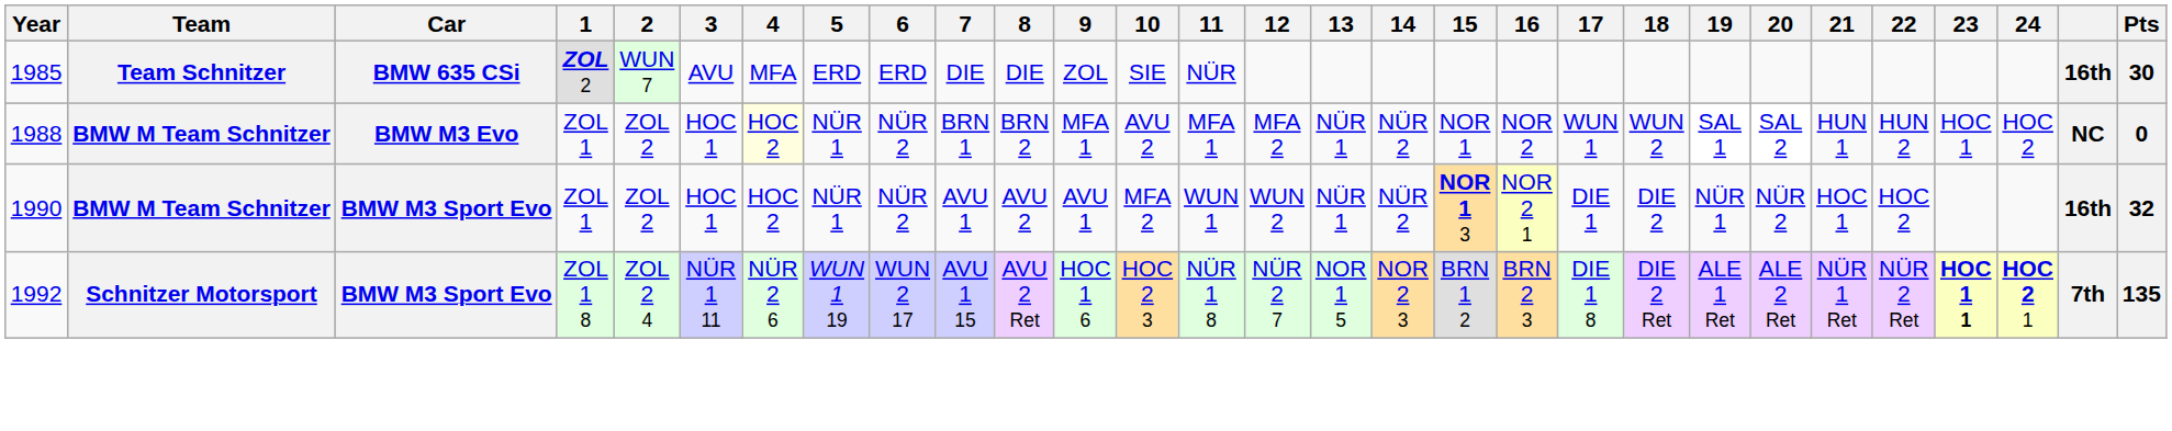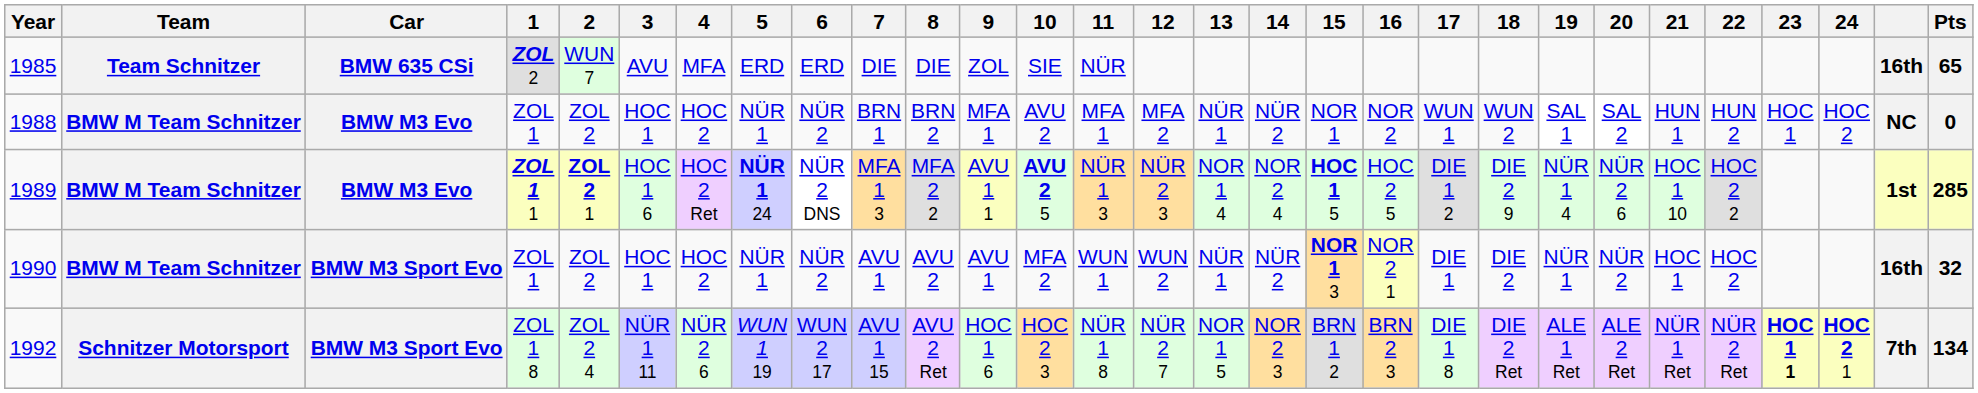 <table class="wikitable" border="1" style="text-align:center; font-size:85%;">
 <tr>
 <th>Year</th>
 <th>Team</th>
 <th>Car</th>
 <th>1</th>
 <th>2</th>
 <th>3</th>
 <th>4</th>
 <th>5</th>
 <th>6</th>
 <th>7</th>
 <th>8</th>
 <th>9</th>
 <th>10</th>
 <th>11</th>
 <th>12</th>
 <th>13</th>
 <th>14</th>
 <th>15</th>
 <th>16</th>
 <th>17</th>
 <th>18</th>
 <th>19</th>
 <th>20</th>
 <th>21</th>
 <th>22</th>
 <th>23</th>
 <th>24</th>
 <th></th>
 <th>Pts</th>
 </tr>
 <tr>
 <td><a href='#'>1985</a></td>
 <th nowrap><a href='#'>Team Schnitzer</a></th>
 <th nowrap><a href='#'>BMW 635 CSi</a></th>
 <td style="background:#DFDFDF;"><strong><em><a href='#'>ZOL</a></em></strong><br><small>2</small></td>
 <td style="background:#DFFFDF;"><a href='#'>WUN</a><br><small>7</small></td>
 <td><a href='#'>AVU</a></td>
 <td><a href='#'>MFA</a></td>
 <td><a href='#'>ERD</a></td>
 <td><a href='#'>ERD</a></td>
 <td><a href='#'>DIE</a></td>
 <td><a href='#'>DIE</a></td>
 <td><a href='#'>ZOL</a></td>
 <td><a href='#'>SIE</a></td>
 <td><a href='#'>NÜR</a></td>
 <td></td>
 <td></td>
 <td></td>
 <td></td>
 <td></td>
 <td></td>
 <td></td>
 <td></td>
 <td></td>
 <td></td>
 <td></td>
 <td></td>
 <td></td>
 <th>16th</th>
-<th>30</th>
+<th>65</th>
 </tr>
 <tr>
 <td><a href='#'>1988</a></td>
 <th nowrap><a href='#'>BMW M Team Schnitzer</a></th>
 <th nowrap><a href='#'>BMW M3 Evo</a></th>
 <td><a href='#'>ZOL<br>1</a></td>
 <td><a href='#'>ZOL<br>2</a></td>
 <td><a href='#'>HOC<br>1</a></td>
-<td style="background: lightyellow;"><a href='#'>HOC<br>2</a></td>
+<td><a href='#'>HOC<br>2</a></td>
 <td><a href='#'>NÜR<br>1</a></td>
 <td><a href='#'>NÜR<br>2</a></td>
 <td><a href='#'>BRN<br>1</a></td>
 <td><a href='#'>BRN<br>2</a></td>
 <td><a href='#'>MFA<br>1</a></td>
 <td><a href='#'>AVU<br>2</a></td>
 <td><a href='#'>MFA<br>1</a></td>
 <td><a href='#'>MFA<br>2</a></td>
 <td><a href='#'>NÜR<br>1</a></td>
 <td><a href='#'>NÜR<br>2</a></td>
 <td><a href='#'>NOR<br>1</a></td>
 <td><a href='#'>NOR<br>2</a></td>
 <td><a href='#'>WUN<br>1</a></td>
 <td><a href='#'>WUN<br>2</a></td>
 <td style="background:#FFFFFF;"><a href='#'>SAL<br>1</a><br></td>
 <td style="background:#FFFFFF;"><a href='#'>SAL<br>2</a><br></td>
 <td><a href='#'>HUN<br>1</a></td>
 <td><a href='#'>HUN<br>2</a></td>
 <td><a href='#'>HOC<br>1</a></td>
 <td><a href='#'>HOC<br>2</a></td>
 <th>NC</th>
 <th>0</th>
+</tr>
+<tr>
+<td><a href='#'>1989</a></td>
+<th nowrap><a href='#'>BMW M Team Schnitzer</a></th>
+<th nowrap><a href='#'>BMW M3 Evo</a></th>
+<td style="background:#FBFFBF;"><strong><em><a href='#'>ZOL<br>1</a></em></strong><br><small>1</small></td>
+<td style="background:#FBFFBF;"><strong><a href='#'>ZOL<br>2</a></strong><br><small>1</small></td>
+<td style="background:#DFFFDF;"><a href='#'>HOC<br>1</a><br><small>6</small></td>
+<td style="background:#EFCFFF;"><a href='#'>HOC<br>2</a><br><small>Ret</small></td>
+<td style="background:#CFCFFF;"><strong><a href='#'>NÜR<br>1</a></strong><br><small>24</small></td>
+<td style="background:#FFFFFF;"><a href='#'>NÜR<br>2</a><br><small>DNS</small></td>
+<td style="background:#FFDF9F;"><a href='#'>MFA<br>1</a><br><small>3</small></td>
+<td style="background:#DFDFDF;"><a href='#'>MFA<br>2</a><br><small>2</small></td>
+<td style="background:#FBFFBF;"><a href='#'>AVU<br>1</a><br><small>1</small></td>
+<td style="background:#DFFFDF;"><strong><a href='#'>AVU<br>2</a></strong><br><small>5</small></td>
+<td style="background:#FFDF9F;"><a href='#'>NÜR<br>1</a><br><small>3</small></td>
+<td style="background:#FFDF9F;"><a href='#'>NÜR<br>2</a><br><small>3</small></td>
+<td style="background:#DFFFDF;"><a href='#'>NOR<br>1</a><br><small>4</small></td>
+<td style="background:#DFFFDF;"><a href='#'>NOR<br>2</a><br><small>4</small></td>
+<td style="background:#DFFFDF;"><strong><a href='#'>HOC<br>1</a></strong><br><small>5</small></td>
+<td style="background:#DFFFDF;"><a href='#'>HOC<br>2</a><br><small>5</small></td>
+<td style="background:#DFDFDF;"><a href='#'>DIE<br>1</a><br><small>2</small></td>
+<td style="background:#DFFFDF;"><a href='#'>DIE<br>2</a><br><small>9</small></td>
+<td style="background:#DFFFDF;"><a href='#'>NÜR<br>1</a><br><small>4</small></td>
+<td style="background:#DFFFDF;"><a href='#'>NÜR<br>2</a><br><small>6</small></td>
+<td style="background:#DFFFDF;"><a href='#'>HOC<br>1</a><br><small>10</small></td>
+<td style="background:#DFDFDF;"><a href='#'>HOC<br>2</a><br><small>2</small></td>
+<td></td>
+<td></td>
+<th style="background:#FBFFBF;">1st</th>
+<th style="background:#FBFFBF;">285</th>
 </tr>
 <tr>
 <td><a href='#'>1990</a></td>
 <th nowrap><a href='#'>BMW M Team Schnitzer</a></th>
 <th nowrap><a href='#'>BMW M3 Sport Evo</a></th>
 <td><a href='#'>ZOL<br>1</a></td>
 <td><a href='#'>ZOL<br>2</a></td>
 <td><a href='#'>HOC<br>1</a></td>
 <td><a href='#'>HOC<br>2</a></td>
 <td><a href='#'>NÜR<br>1</a></td>
 <td><a href='#'>NÜR<br>2</a></td>
 <td><a href='#'>AVU<br>1</a></td>
 <td><a href='#'>AVU<br>2</a></td>
 <td><a href='#'>AVU<br>1</a></td>
 <td><a href='#'>MFA<br>2</a></td>
 <td><a href='#'>WUN<br>1</a></td>
 <td><a href='#'>WUN<br>2</a></td>
 <td><a href='#'>NÜR<br>1</a></td>
 <td><a href='#'>NÜR<br>2</a></td>
 <td style="background:#FFDF9F;"><strong><a href='#'>NOR<br>1</a></strong><br><small>3</small></td>
 <td style="background:#FBFFBF;"><a href='#'>NOR<br>2</a><br><small>1</small></td>
 <td><a href='#'>DIE<br>1</a></td>
 <td><a href='#'>DIE<br>2</a></td>
 <td><a href='#'>NÜR<br>1</a></td>
 <td><a href='#'>NÜR<br>2</a></td>
 <td><a href='#'>HOC<br>1</a></td>
 <td><a href='#'>HOC<br>2</a></td>
 <td></td>
 <td></td>
 <th>16th</th>
 <th>32</th>
 </tr>
 <tr>
 <td><a href='#'>1992</a></td>
 <th nowrap><a href='#'>Schnitzer Motorsport</a></th>
 <th nowrap><a href='#'>BMW M3 Sport Evo</a></th>
 <td style="background:#DFFFDF;"><a href='#'>ZOL<br>1</a><br><small>8</small></td>
 <td style="background:#DFFFDF;"><a href='#'>ZOL<br>2</a><br><small>4</small></td>
 <td style="background:#CFCFFF;"><a href='#'>NÜR<br>1</a><br><small>11</small></td>
 <td style="background:#DFFFDF;"><a href='#'>NÜR<br>2</a><br><small>6</small></td>
 <td style="background:#CFCFFF;"><em><a href='#'>WUN<br>1</a></em><br><small>19</small></td>
 <td style="background:#CFCFFF;"><a href='#'>WUN<br>2</a><br><small>17</small></td>
 <td style="background:#CFCFFF;"><a href='#'>AVU<br>1</a><br><small>15</small></td>
 <td style="background:#EFCFFF;"><a href='#'>AVU<br>2</a><br><small>Ret</small></td>
 <td style="background:#DFFFDF;"><a href='#'>HOC<br>1</a><br><small>6</small></td>
 <td style="background:#FFDF9F;"><a href='#'>HOC<br>2</a><br><small>3</small></td>
 <td style="background:#DFFFDF;"><a href='#'>NÜR<br>1</a><br><small>8</small></td>
 <td style="background:#DFFFDF;"><a href='#'>NÜR<br>2</a><br><small>7</small></td>
 <td style="background:#DFFFDF;"><a href='#'>NOR<br>1</a><br><small>5</small></td>
 <td style="background:#FFDF9F;"><a href='#'>NOR<br>2</a><br><small>3</small></td>
 <td style="background:#DFDFDF;"><a href='#'>BRN<br>1</a><br><small>2</small></td>
 <td style="background:#FFDF9F;"><a href='#'>BRN<br>2</a><br><small>3</small></td>
 <td style="background:#DFFFDF;"><a href='#'>DIE<br>1</a><br><small>8</small></td>
 <td style="background:#EFCFFF;"><a href='#'>DIE<br>2</a><br><small>Ret</small></td>
 <td style="background:#EFCFFF;"><a href='#'>ALE<br>1</a><br><small>Ret</small></td>
 <td style="background:#EFCFFF;"><a href='#'>ALE<br>2</a><br><small>Ret</small></td>
 <td style="background:#EFCFFF;"><a href='#'>NÜR<br>1</a><br><small>Ret</small></td>
 <td style="background:#EFCFFF;"><a href='#'>NÜR<br>2</a><br><small>Ret</small></td>
 <td style="background:#FBFFBF;"><strong><a href='#'>HOC<br>1</a><br><small>1</small></strong></td>
 <td style="background:#FBFFBF;"><strong><a href='#'>HOC<br>2</a></strong><br><small>1</small></td>
 <th>7th</th>
-<th>135</th>
+<th>134</th>
 </tr>
 </table>
